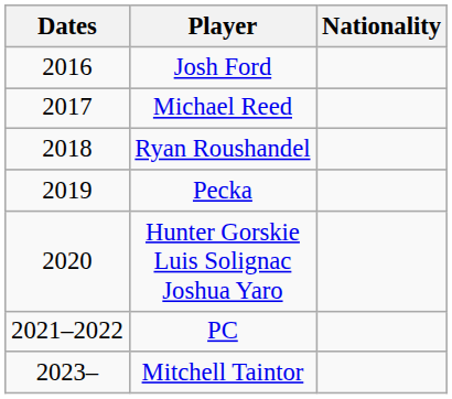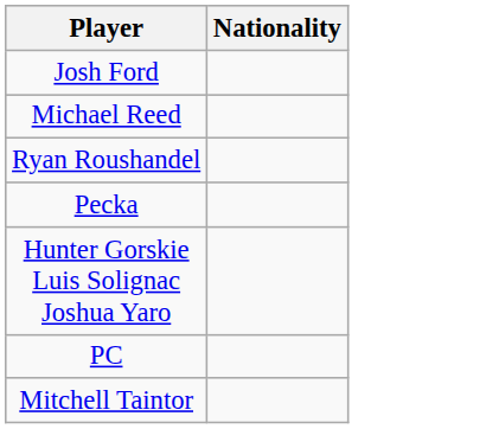 <table class="wikitable sortable" style="text-align:center; margin-left: lem; font-size: 90%;">
 <tr>
-<th>Dates</th>
 <th>Player</th>
 <th>Nationality</th>
 </tr>
 <tr>
-<td>2016</td>
 <td><a href='#'>Josh Ford</a></td>
 <td></td>
 </tr>
 <tr>
-<td>2017</td>
 <td><a href='#'>Michael Reed</a></td>
 <td></td>
 </tr>
 <tr>
-<td>2018</td>
 <td><a href='#'>Ryan Roushandel</a></td>
 <td></td>
 </tr>
 <tr>
-<td>2019</td>
 <td><a href='#'>Pecka</a></td>
 <td></td>
 </tr>
 <tr>
-<td>2020</td>
 <td><a href='#'>Hunter Gorskie</a> <br> <a href='#'>Luis Solignac</a> <br> <a href='#'>Joshua Yaro</a></td>
 <td> <br>  <br> </td>
 </tr>
 <tr>
-<td>2021–2022</td>
 <td><a href='#'>PC</a></td>
 <td></td>
 </tr>
 <tr>
-<td>2023–</td>
 <td><a href='#'>Mitchell Taintor</a></td>
 <td></td>
 </tr>
 </table>
